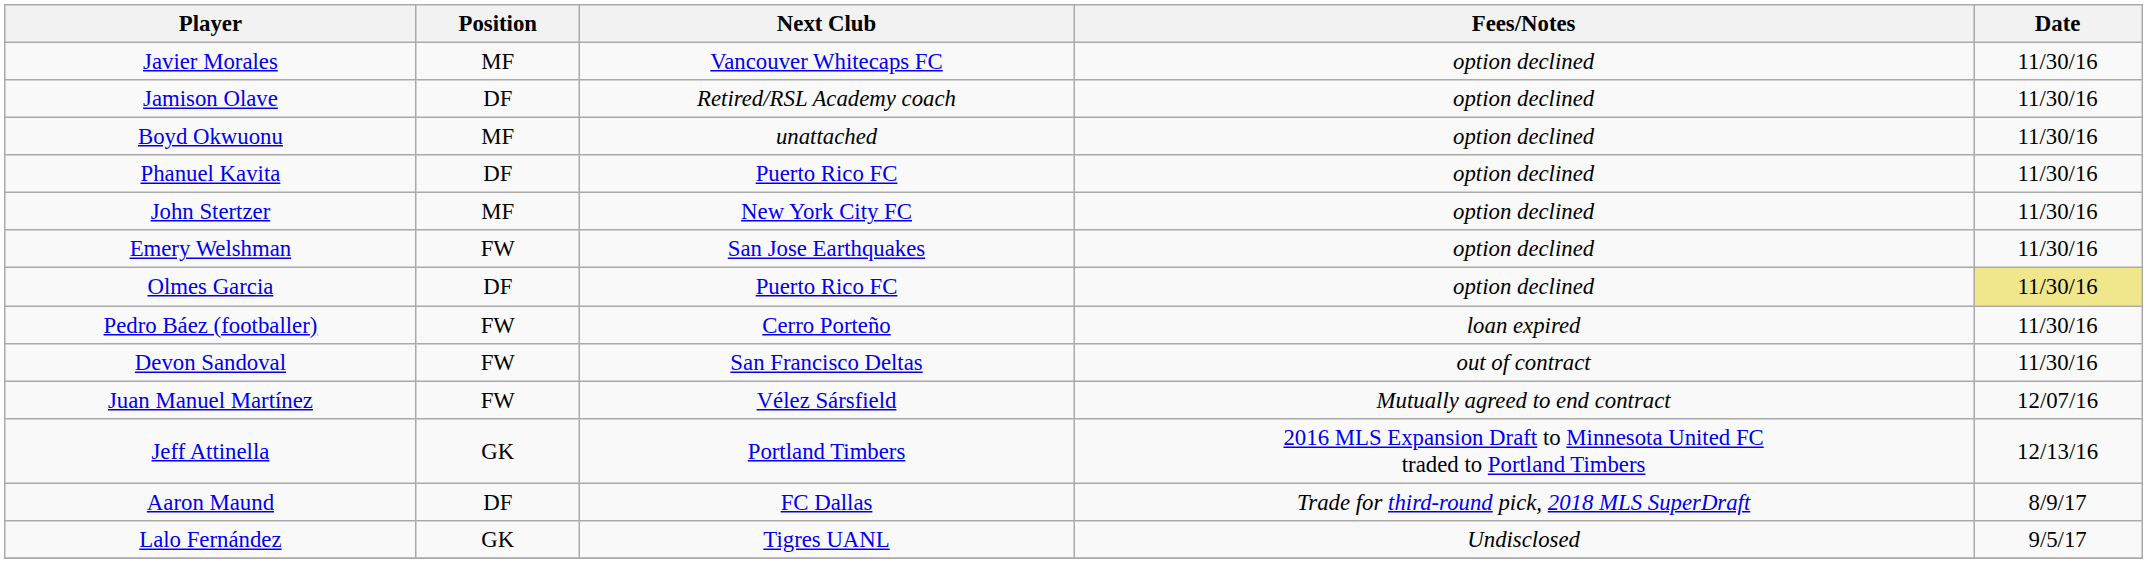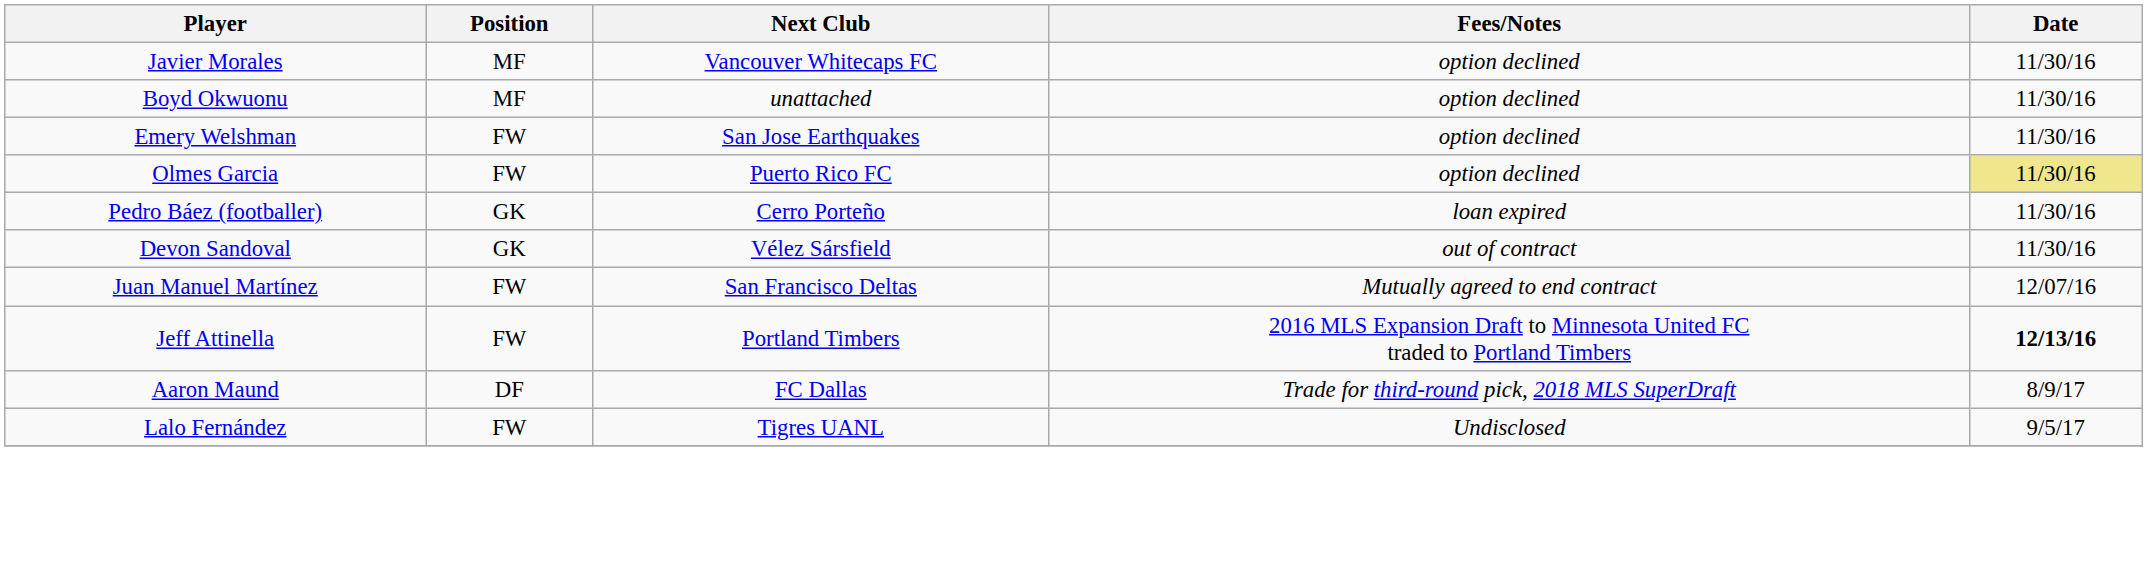 <table class="wikitable sortable" style="width:90%; text-align:center; font-size:95%;">
 <tr>
 <th><strong>Player </strong></th>
 <th><strong>Position </strong></th>
 <th><strong>Next Club</strong></th>
 <th><strong>Fees/Notes </strong></th>
 <th><strong>Date</strong></th>
 </tr>
 <tr>
 <td> <a href='#'>Javier Morales</a></td>
 <td>MF</td>
 <td> <a href='#'>Vancouver Whitecaps FC</a></td>
 <td><em>option declined</em></td>
 <td>11/30/16</td>
 </tr>
 <tr>
-<td> <a href='#'>Jamison Olave</a></td>
-<td>DF</td>
-<td><em>Retired/RSL Academy coach</em></td>
-<td><em>option declined</em></td>
-<td>11/30/16</td>
-</tr>
-<tr>
 <td> <a href='#'>Boyd Okwuonu</a></td>
 <td>MF</td>
 <td><em>unattached</em></td>
-<td><em>option declined</em></td>
-<td>11/30/16</td>
-</tr>
-<tr>
-<td> <a href='#'>Phanuel Kavita</a></td>
-<td>DF</td>
-<td> <a href='#'>Puerto Rico FC</a></td>
-<td><em>option declined</em></td>
-<td>11/30/16</td>
-</tr>
-<tr>
-<td> <a href='#'>John Stertzer</a></td>
-<td>MF</td>
-<td> <a href='#'>New York City FC</a></td>
 <td><em>option declined</em></td>
 <td>11/30/16</td>
 </tr>
 <tr>
 <td> <a href='#'>Emery Welshman</a></td>
 <td>FW</td>
 <td> <a href='#'>San Jose Earthquakes</a></td>
 <td><em>option declined</em></td>
 <td>11/30/16</td>
 </tr>
 <tr>
 <td> <a href='#'>Olmes Garcia</a></td>
-<td>DF</td>
+<td>FW</td>
 <td><a href='#'>Puerto Rico FC</a></td>
 <td><em>option declined</em></td>
 <td style="background: khaki;">11/30/16</td>
 </tr>
 <tr>
 <td> <a href='#'>Pedro Báez (footballer)</a></td>
-<td>FW</td>
+<td>GK</td>
 <td> <a href='#'>Cerro Porteño</a></td>
 <td><em>loan expired</em></td>
 <td>11/30/16</td>
 </tr>
 <tr>
 <td> <a href='#'>Devon Sandoval</a></td>
-<td>FW</td>
-<td> <a href='#'>San Francisco Deltas</a></td>
+<td>GK</td>
+<td> <a href='#'>Vélez Sársfield</a></td>
 <td><em>out of contract</em></td>
 <td>11/30/16</td>
 </tr>
 <tr>
 <td> <a href='#'>Juan Manuel Martínez</a></td>
 <td>FW</td>
-<td> <a href='#'>Vélez Sársfield</a></td>
+<td> <a href='#'>San Francisco Deltas</a></td>
 <td><em>Mutually agreed to end contract</em></td>
 <td>12/07/16</td>
 </tr>
 <tr>
 <td> <a href='#'>Jeff Attinella</a></td>
-<td>GK</td>
+<td>FW</td>
 <td> <a href='#'>Portland Timbers</a></td>
 <td><a href='#'>2016 MLS Expansion Draft</a> to <a href='#'>Minnesota United FC</a><br>traded to <a href='#'>Portland Timbers</a></td>
-<td>12/13/16</td>
+<td><strong>12/13/16</strong></td>
 </tr>
 <tr>
 <td> <a href='#'>Aaron Maund</a></td>
 <td>DF</td>
 <td> <a href='#'>FC Dallas</a></td>
 <td><em>Trade for <a href='#'>third-round</a> pick, <a href='#'>2018 MLS SuperDraft</a></em></td>
 <td>8/9/17</td>
 </tr>
 <tr>
 <td> <a href='#'>Lalo Fernández</a></td>
-<td>GK</td>
+<td>FW</td>
 <td> <a href='#'>Tigres UANL</a></td>
 <td><em>Undisclosed</em></td>
 <td>9/5/17</td>
 </tr>
 <tr>
 </tr>
 </table>
